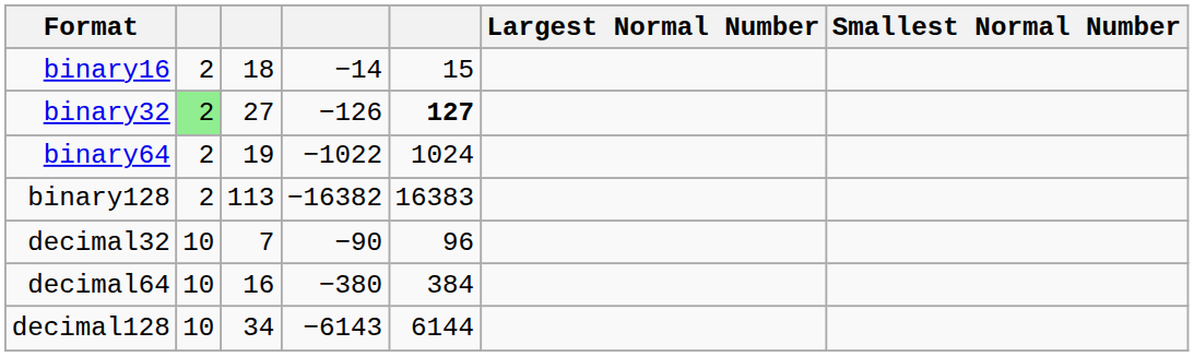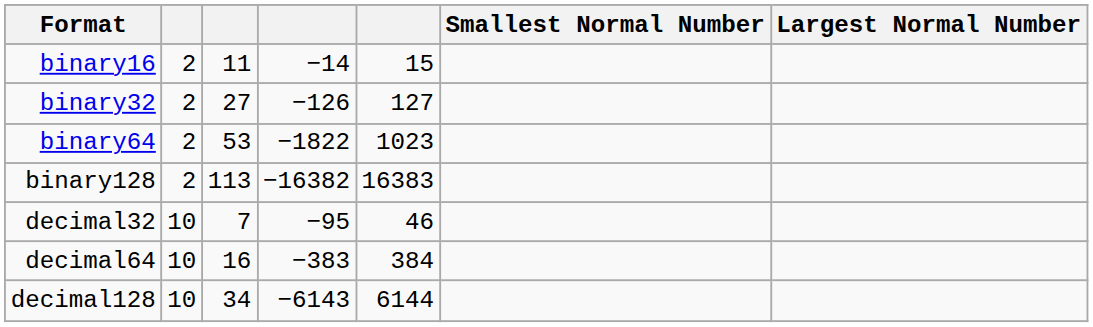 <table class="wikitable" style="text-align: right;" |>
 <tr>
 <th>Format</th>
 <th></th>
 <th></th>
 <th></th>
 <th></th>
+<th>Smallest Normal Number</th>
 <th>Largest Normal Number</th>
-<th>Smallest Normal Number</th>
 </tr>
 <tr>
 <td><a href='#'>binary16</a></td>
 <td>2</td>
-<td>18</td>
+<td>11</td>
 <td>−14</td>
 <td>15</td>
 <td></td>
 <td></td>
 </tr>
 <tr>
 <td><a href='#'>binary32</a></td>
-<td style="background: lightgreen;">2</td>
+<td>2</td>
 <td>27</td>
 <td>−126</td>
-<td><strong>127</strong></td>
+<td>127</td>
 <td></td>
 <td></td>
 </tr>
 <tr>
 <td><a href='#'>binary64</a></td>
 <td>2</td>
-<td>19</td>
-<td>−1022</td>
-<td>1024</td>
+<td>53</td>
+<td>−1822</td>
+<td>1023</td>
 <td></td>
 <td></td>
 </tr>
 <tr>
 <td>binary128</td>
 <td>2</td>
 <td>113</td>
 <td>−16382</td>
 <td>16383</td>
 <td></td>
 <td></td>
 </tr>
 <tr>
 <td>decimal32</td>
 <td>10</td>
 <td>7</td>
-<td>−90</td>
-<td>96</td>
+<td>−95</td>
+<td>46</td>
 <td></td>
 <td></td>
 </tr>
 <tr>
 <td>decimal64</td>
 <td>10</td>
 <td>16</td>
-<td>−380</td>
+<td>−383</td>
 <td>384</td>
 <td></td>
 <td></td>
 </tr>
 <tr>
 <td>decimal128</td>
 <td>10</td>
 <td>34</td>
 <td>−6143</td>
 <td>6144</td>
 <td></td>
 <td></td>
 </tr>
 </table>
